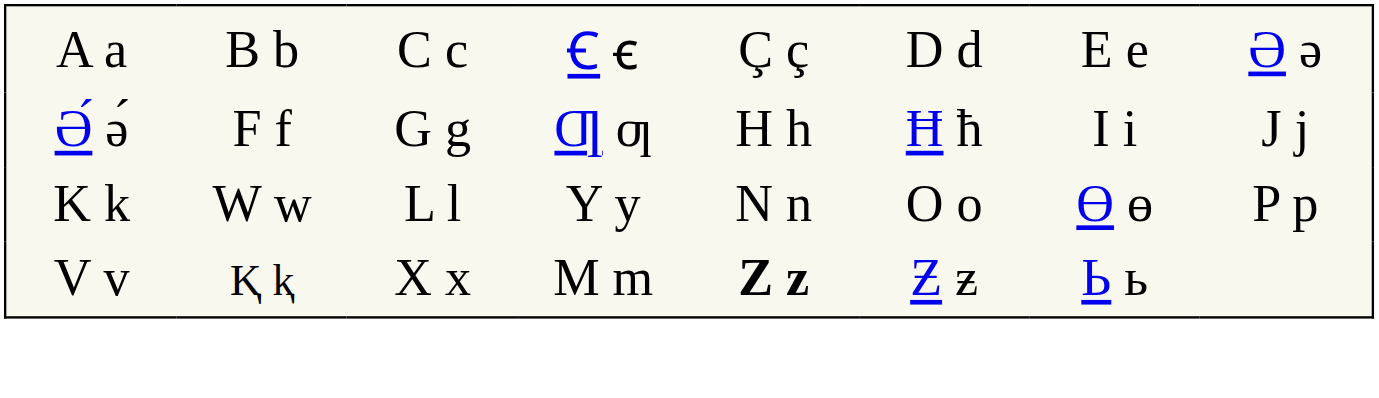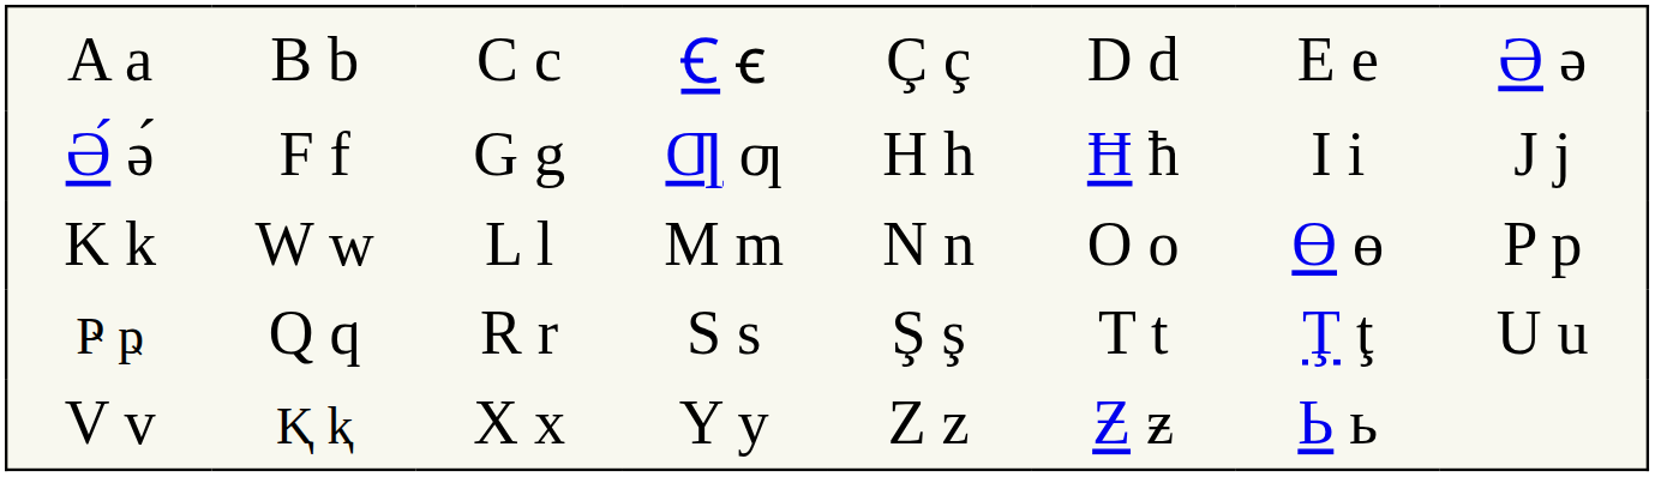 <table class="Unicode" style="font-size:1.4em; border-color:black; border-width:1px; border-style:solid; border-collapse:collapse; background-color:#F8F8EF">
 <tr>
 <td style="width:3em; text-align:center; padding: 3px;">A a</td>
 <td style="width:3em; text-align:center; padding: 3px;">B b</td>
 <td style="width:3em; text-align:center; padding: 3px;">C c</td>
 <td style="width:3em; text-align:center; padding: 3px;"><a href='#'>Ꞓ</a> ꞓ</td>
 <td style="width:3em; text-align:center; padding: 3px;">Ç ç</td>
 <td style="width:3em; text-align:center; padding: 3px;">D d</td>
 <td style="width:3em; text-align:center; padding: 3px;">E e</td>
 <td style="width:3em; text-align:center; padding: 3px;"><a href='#'>Ə</a> ə</td>
 </tr>
 <tr>
 <td style="width:3em; text-align:center; padding: 3px;"><a href='#'>Ə́</a> ə́</td>
 <td style="width:3em; text-align:center; padding: 3px;">F f</td>
 <td style="width:3em; text-align:center; padding: 3px;">G g</td>
 <td style="width:3em; text-align:center; padding: 3px;"><a href='#'>Ƣ</a> ƣ</td>
 <td style="width:3em; text-align:center; padding: 3px;">H h</td>
 <td style="width:3em; text-align:center; padding: 3px;"><a href='#'>Ħ</a> ħ</td>
 <td style="width:3em; text-align:center; padding: 3px;">I i</td>
 <td style="width:3em; text-align:center; padding: 3px;">J j</td>
 </tr>
 <tr>
 <td style="width:3em; text-align:center; padding: 3px;">K k</td>
 <td style="width:3em; text-align:center; padding: 3px;">W w</td>
 <td style="width:3em; text-align:center; padding: 3px;">L l</td>
-<td style="width:3em; text-align:center; padding: 3px;">Y y</td>
+<td style="width:3em; text-align:center; padding: 3px;">M m</td>
 <td style="width:3em; text-align:center; padding: 3px;">N n</td>
 <td style="width:3em; text-align:center; padding: 3px;">O o</td>
 <td style="width:3em; text-align:center; padding: 3px;"><a href='#'>Ɵ</a> ɵ</td>
 <td style="width:3em; text-align:center; padding: 3px;">P p</td>
 </tr>
 <tr>
+<td style="width:3em; text-align:center; padding: 3px;"><span><small>Ҏ ҏ</small></span></td>
+<td style="width:3em; text-align:center; padding: 3px;">Q q</td>
+<td style="width:3em; text-align:center; padding: 3px;">R r</td>
+<td style="width:3em; text-align:center; padding: 3px;">S s</td>
+<td style="width:3em; text-align:center; padding: 3px;">Ş ş</td>
+<td style="width:3em; text-align:center; padding: 3px;">T t</td>
+<td style="width:3em; text-align:center; padding: 3px;"><a href='#'>Ţ</a> ţ</td>
+<td style="width:3em; text-align:center; padding: 3px;">U u</td>
+</tr>
+<tr>
 <td style="width:3em; text-align:center; padding: 3px;">V v</td>
 <td style="width:3em; text-align:center; padding: 3px;"><span><small>Ⱪ ⱪ</small></span></td>
 <td style="width:3em; text-align:center; padding: 3px;">X x</td>
-<td style="width:3em; text-align:center; padding: 3px;">M m</td>
-<td style="width:3em; text-align:center; padding: 3px;"><strong>Z z</strong></td>
+<td style="width:3em; text-align:center; padding: 3px;">Y y</td>
+<td style="width:3em; text-align:center; padding: 3px;">Z z</td>
 <td style="width:3em; text-align:center; padding: 3px;"><a href='#'>Ƶ</a> ƶ</td>
 <td style="width:3em; text-align:center; padding: 3px;"><a href='#'>Ь</a> ь</td>
 </tr>
 </table>
